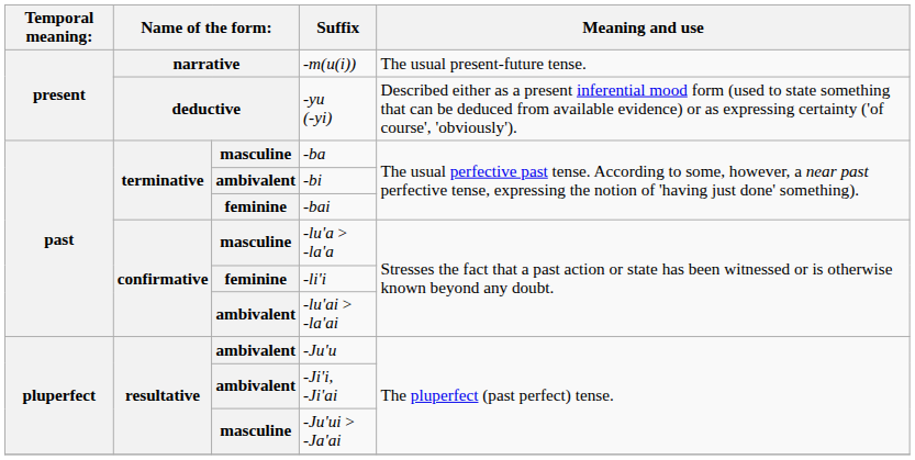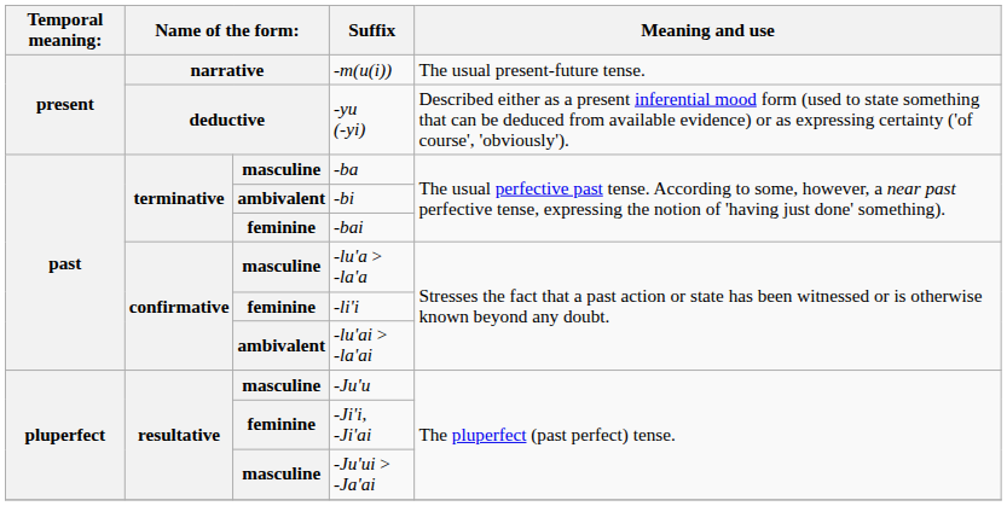 <table class="wikitable">
 <tr>
 <th>Temporal meaning:</th>
 <th colspan="2">Name of the form:</th>
 <th>Suffix</th>
 <th>Meaning and use</th>
 </tr>
 <tr>
 <th rowspan="2">present</th>
 <th colspan="2">narrative</th>
 <td><em>‑m(u(i))</em></td>
 <td>The usual present-future tense.</td>
 </tr>
 <tr>
 <th colspan="2">deductive</th>
 <td><em>-yu</em><br><em>(-yi)</em></td>
 <td>Described either as a present <a href='#'>inferential mood</a> form (used to state something that can be deduced from available evidence) or as expressing certainty ('of course', 'obviously').</td>
 </tr>
 <tr>
 <th rowspan="6">past</th>
 <th rowspan="3">terminative</th>
 <th>masculine</th>
 <td><em>-ba</em></td>
 <td rowspan="3">The usual <a href='#'>perfective past</a> tense. According to some, however, a <em>near past</em> perfective tense, expressing the notion of 'having just done' something).</td>
 </tr>
 <tr>
 <th>ambivalent</th>
 <td><em>-bi</em></td>
 </tr>
 <tr>
 <th>feminine</th>
 <td><em>-bai</em></td>
 </tr>
 <tr>
 <th rowspan="3">confirmative</th>
 <th>masculine</th>
 <td><em>-lu'a</em> > <em>‑la'a</em></td>
 <td rowspan="3">Stresses the fact that a past action or state has been witnessed or is otherwise known beyond any doubt.</td>
 </tr>
 <tr>
 <th>feminine</th>
 <td><em>-li'i</em></td>
 </tr>
 <tr>
 <th>ambivalent</th>
 <td><em>-lu'ai</em> > <em>‑la'ai</em></td>
 </tr>
 <tr>
 <th rowspan="3">pluperfect</th>
 <th rowspan="3">resultative</th>
-<th>ambivalent</th>
+<th>masculine</th>
 <td><em>-Ju'u</em></td>
 <td rowspan="3">The <a href='#'>pluperfect</a> (past perfect) tense.</td>
 </tr>
 <tr>
-<th>ambivalent</th>
+<th>feminine</th>
 <td><em>-Ji'i,</em><br><em>-Ji'ai</em></td>
 </tr>
 <tr>
 <th>masculine</th>
 <td><em>-Ju'ui</em> > <em>‑Ja'ai</em></td>
 </tr>
 <tr>
 </tr>
 </table>
